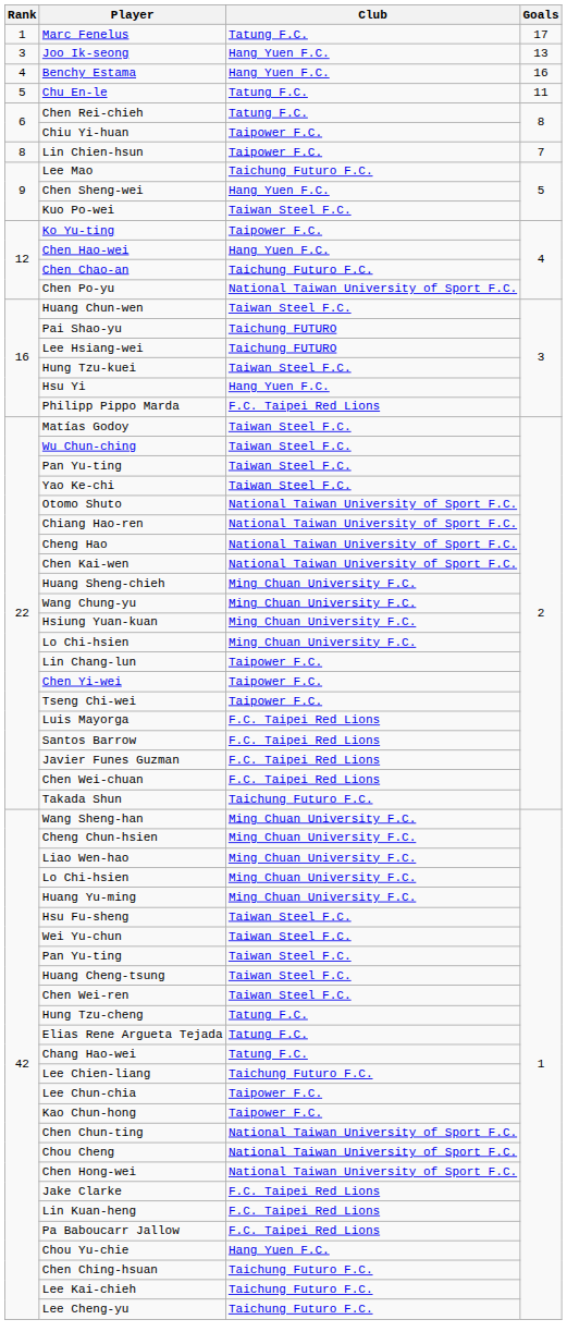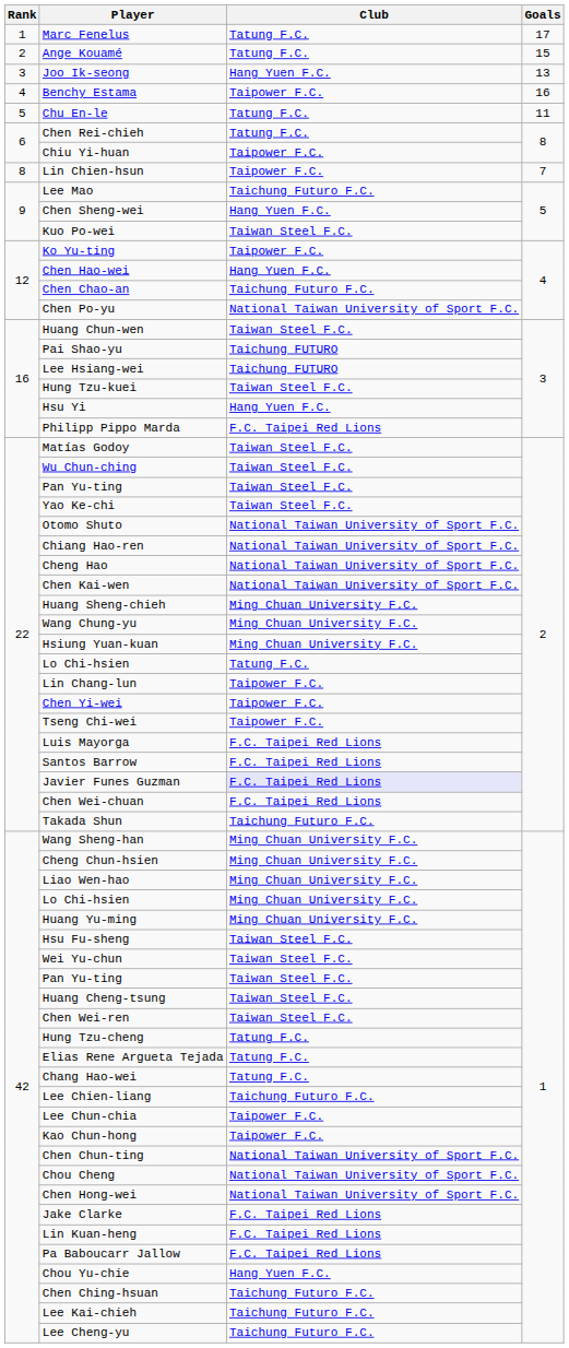 <table class = "wikitable" style = "text-align:center">
 <tr>
 <th>Rank</th>
 <th>Player</th>
 <th>Club</th>
 <th>Goals</th>
 </tr>
 <tr>
 <td rowspan = "1">1</td>
 <td align = "left"> <a href='#'>Marc Fenelus</a></td>
 <td align = "left"><a href='#'>Tatung F.C.</a></td>
 <td rowspan = "1">17</td>
 </tr>
 <tr>
+<td rowspan = "1">2</td>
+<td align = "left"> <a href='#'>Ange Kouamé</a></td>
+<td align = "left"><a href='#'>Tatung F.C.</a></td>
+<td rowspan = "1">15</td>
+</tr>
+<tr>
 <td rowspan = "1">3</td>
 <td align = "left"> <a href='#'>Joo Ik-seong</a></td>
 <td align = "left"><a href='#'>Hang Yuen F.C.</a></td>
 <td rowspan = "1">13</td>
 </tr>
 <tr>
 <td rowspan = "1">4</td>
 <td align = "left"> <a href='#'>Benchy Estama</a></td>
-<td align = "left"><a href='#'>Hang Yuen F.C.</a></td>
+<td align = "left"><a href='#'>Taipower F.C.</a></td>
 <td rowspan = "1">16</td>
 </tr>
 <tr>
 <td rowspan = "1">5</td>
 <td align = "left"> <a href='#'>Chu En-le</a></td>
 <td align = "left"><a href='#'>Tatung F.C.</a></td>
 <td rowspan = "1">11</td>
 </tr>
 <tr>
 <td rowspan = "2">6</td>
 <td align = "left"> Chen Rei-chieh</td>
 <td align = "left"><a href='#'>Tatung F.C.</a></td>
 <td rowspan = "2">8</td>
 </tr>
 <tr>
 <td align = "left"> Chiu Yi-huan</td>
 <td align = "left"><a href='#'>Taipower F.C.</a></td>
 </tr>
 <tr>
 <td rowspan = "1">8</td>
 <td align = "left"> Lin Chien-hsun</td>
 <td align = "left"><a href='#'>Taipower F.C.</a></td>
 <td rowspan = "1">7</td>
 </tr>
 <tr>
 <td rowspan = "3">9</td>
 <td align = "left"> Lee Mao</td>
 <td align = "left"><a href='#'>Taichung Futuro F.C.</a></td>
 <td rowspan = "3">5</td>
 </tr>
 <tr>
 <td align = "left"> Chen Sheng-wei</td>
 <td align = "left"><a href='#'>Hang Yuen F.C.</a></td>
 </tr>
 <tr>
 <td align = "left"> Kuo Po-wei</td>
 <td align = "left"><a href='#'>Taiwan Steel F.C.</a></td>
 </tr>
 <tr>
 <td rowspan = "4">12</td>
 <td align = "left"> <a href='#'>Ko Yu-ting</a></td>
 <td align = "left"><a href='#'>Taipower F.C.</a></td>
 <td rowspan = "4">4</td>
 </tr>
 <tr>
 <td align = "left"> <a href='#'>Chen Hao-wei</a></td>
 <td align = "left"><a href='#'>Hang Yuen F.C.</a></td>
 </tr>
 <tr>
 <td align = "left"> <a href='#'>Chen Chao-an</a></td>
 <td align = "left"><a href='#'>Taichung Futuro F.C.</a></td>
 </tr>
 <tr>
 <td align = "left"> Chen Po-yu</td>
 <td align = "left"><a href='#'>National Taiwan University of Sport F.C.</a></td>
 </tr>
 <tr>
 <td rowspan = "6">16</td>
 <td align = "left"> Huang Chun-wen</td>
 <td align = "left"><a href='#'>Taiwan Steel F.C.</a></td>
 <td rowspan = "6">3</td>
 </tr>
 <tr>
 <td align = "left"> Pai Shao-yu</td>
 <td align = "left"><a href='#'>Taichung FUTURO</a></td>
 </tr>
 <tr>
 <td align = "left"> Lee Hsiang-wei</td>
 <td align = "left"><a href='#'>Taichung FUTURO</a></td>
 </tr>
 <tr>
 <td align = "left"> Hung Tzu-kuei</td>
 <td align = "left"><a href='#'>Taiwan Steel F.C.</a></td>
 </tr>
 <tr>
 <td align = "left"> Hsu Yi</td>
 <td align = "left"><a href='#'>Hang Yuen F.C.</a></td>
 </tr>
 <tr>
 <td align = "left"> Philipp Pippo Marda</td>
 <td align = "left"><a href='#'>F.C. Taipei Red Lions</a></td>
 </tr>
 <tr>
 <td rowspan = "20">22</td>
 <td align = "left"> Matías Godoy</td>
 <td align = "left"><a href='#'>Taiwan Steel F.C.</a></td>
 <td rowspan = "20">2</td>
 </tr>
 <tr>
 <td align = "left"> <a href='#'>Wu Chun-ching</a></td>
 <td align = "left"><a href='#'>Taiwan Steel F.C.</a></td>
 </tr>
 <tr>
 <td align = "left"> Pan Yu-ting</td>
 <td align = "left"><a href='#'>Taiwan Steel F.C.</a></td>
 </tr>
 <tr>
 <td align = "left"> Yao Ke-chi</td>
 <td align = "left"><a href='#'>Taiwan Steel F.C.</a></td>
 </tr>
 <tr>
 <td align = "left"> Otomo Shuto</td>
 <td align = "left"><a href='#'>National Taiwan University of Sport F.C.</a></td>
 </tr>
 <tr>
 <td align = "left"> Chiang Hao-ren</td>
 <td align = "left"><a href='#'>National Taiwan University of Sport F.C.</a></td>
 </tr>
 <tr>
 <td align = "left"> Cheng Hao</td>
 <td align = "left"><a href='#'>National Taiwan University of Sport F.C.</a></td>
 </tr>
 <tr>
 <td align = "left"> Chen Kai-wen</td>
 <td align = "left"><a href='#'>National Taiwan University of Sport F.C.</a></td>
 </tr>
 <tr>
 <td align = "left"> Huang Sheng-chieh</td>
 <td align = "left"><a href='#'>Ming Chuan University F.C.</a></td>
 </tr>
 <tr>
 <td align = "left"> Wang Chung-yu</td>
 <td align = "left"><a href='#'>Ming Chuan University F.C.</a></td>
 </tr>
 <tr>
 <td align = "left"> Hsiung Yuan-kuan</td>
 <td align = "left"><a href='#'>Ming Chuan University F.C.</a></td>
 </tr>
 <tr>
 <td align = "left"> Lo Chi-hsien</td>
-<td align = "left"><a href='#'>Ming Chuan University F.C.</a></td>
+<td align = "left"><a href='#'>Tatung F.C.</a></td>
 </tr>
 <tr>
 <td align = "left"> Lin Chang-lun</td>
 <td align = "left"><a href='#'>Taipower F.C.</a></td>
 </tr>
 <tr>
 <td align = "left"> <a href='#'>Chen Yi-wei</a></td>
 <td align = "left"><a href='#'>Taipower F.C.</a></td>
 </tr>
 <tr>
 <td align = "left"> Tseng Chi-wei</td>
 <td align = "left"><a href='#'>Taipower F.C.</a></td>
 </tr>
 <tr>
 <td align = "left"> Luis Mayorga</td>
 <td align = "left"><a href='#'>F.C. Taipei Red Lions</a></td>
 </tr>
 <tr>
 <td align = "left"> Santos Barrow</td>
 <td align = "left"><a href='#'>F.C. Taipei Red Lions</a></td>
 </tr>
 <tr>
 <td align = "left"> Javier Funes Guzman</td>
-<td align = "left"><a href='#'>F.C. Taipei Red Lions</a></td>
+<td align = "left" style="background: lavender;"><a href='#'>F.C. Taipei Red Lions</a></td>
 </tr>
 <tr>
 <td align = "left"> Chen Wei-chuan</td>
 <td align = "left"><a href='#'>F.C. Taipei Red Lions</a></td>
 </tr>
 <tr>
 <td align = "left"> Takada Shun</td>
 <td align = "left"><a href='#'>Taichung Futuro F.C.</a></td>
 </tr>
 <tr>
 <td rowspan = "26">42</td>
 <td align = "left"> Wang Sheng-han</td>
 <td align = "left"><a href='#'>Ming Chuan University F.C.</a></td>
 <td rowspan = "26">1</td>
 </tr>
 <tr>
 <td align = "left"> Cheng Chun-hsien</td>
 <td align = "left"><a href='#'>Ming Chuan University F.C.</a></td>
 </tr>
 <tr>
 <td align = "left"> Liao Wen-hao</td>
 <td align = "left"><a href='#'>Ming Chuan University F.C.</a></td>
 </tr>
 <tr>
 <td align = "left"> Lo Chi-hsien</td>
 <td align = "left"><a href='#'>Ming Chuan University F.C.</a></td>
 </tr>
 <tr>
 <td align = "left"> Huang Yu-ming</td>
 <td align = "left"><a href='#'>Ming Chuan University F.C.</a></td>
 </tr>
 <tr>
 <td align = "left"> Hsu Fu-sheng</td>
 <td align = "left"><a href='#'>Taiwan Steel F.C.</a></td>
 </tr>
 <tr>
 <td align = "left"> Wei Yu-chun</td>
 <td align = "left"><a href='#'>Taiwan Steel F.C.</a></td>
 </tr>
 <tr>
 <td align = "left"> Pan Yu-ting</td>
 <td align = "left"><a href='#'>Taiwan Steel F.C.</a></td>
 </tr>
 <tr>
 <td align = "left"> Huang Cheng-tsung</td>
 <td align = "left"><a href='#'>Taiwan Steel F.C.</a></td>
 </tr>
 <tr>
 <td align = "left"> Chen Wei-ren</td>
 <td align = "left"><a href='#'>Taiwan Steel F.C.</a></td>
 </tr>
 <tr>
 <td align = "left"> Hung Tzu-cheng</td>
 <td align = "left"><a href='#'>Tatung F.C.</a></td>
 </tr>
 <tr>
 <td align = "left"> Elias Rene Argueta Tejada</td>
 <td align = "left"><a href='#'>Tatung F.C.</a></td>
 </tr>
 <tr>
 <td align = "left"> Chang Hao-wei</td>
 <td align = "left"><a href='#'>Tatung F.C.</a></td>
 </tr>
 <tr>
 <td align = "left"> Lee Chien-liang</td>
 <td align = "left"><a href='#'>Taichung Futuro F.C.</a></td>
 </tr>
 <tr>
 <td align = "left"> Lee Chun-chia</td>
 <td align = "left"><a href='#'>Taipower F.C.</a></td>
 </tr>
 <tr>
 <td align = "left"> Kao Chun-hong</td>
 <td align = "left"><a href='#'>Taipower F.C.</a></td>
 </tr>
 <tr>
 <td align = "left"> Chen Chun-ting</td>
 <td align = "left"><a href='#'>National Taiwan University of Sport F.C.</a></td>
 </tr>
 <tr>
 <td align = "left"> Chou Cheng</td>
 <td align = "left"><a href='#'>National Taiwan University of Sport F.C.</a></td>
 </tr>
 <tr>
 <td align = "left"> Chen Hong-wei</td>
 <td align = "left"><a href='#'>National Taiwan University of Sport F.C.</a></td>
 </tr>
 <tr>
 <td align = "left"> Jake Clarke</td>
 <td align = "left"><a href='#'>F.C. Taipei Red Lions</a></td>
 </tr>
 <tr>
 <td align = "left"> Lin Kuan-heng</td>
 <td align = "left"><a href='#'>F.C. Taipei Red Lions</a></td>
 </tr>
 <tr>
 <td align = "left"> Pa Baboucarr Jallow</td>
 <td align = "left"><a href='#'>F.C. Taipei Red Lions</a></td>
 </tr>
 <tr>
 <td align = "left"> Chou Yu-chie</td>
 <td align = "left"><a href='#'>Hang Yuen F.C.</a></td>
 </tr>
 <tr>
 <td align = "left"> Chen Ching-hsuan</td>
 <td align = "left"><a href='#'>Taichung Futuro F.C.</a></td>
 </tr>
 <tr>
 <td align = "left"> Lee Kai-chieh</td>
 <td align = "left"><a href='#'>Taichung Futuro F.C.</a></td>
 </tr>
 <tr>
 <td align = "left"> Lee Cheng-yu</td>
 <td align = "left"><a href='#'>Taichung Futuro F.C.</a></td>
 </tr>
 </table>
